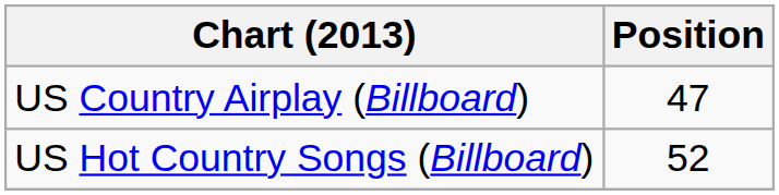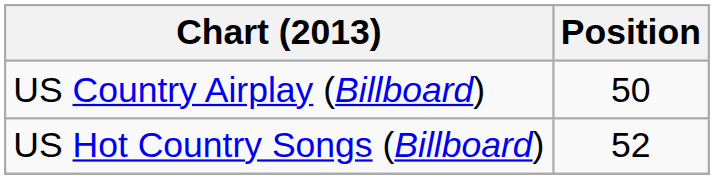 <table class="wikitable sortable">
 <tr>
 <th scope="col">Chart (2013)</th>
 <th scope="col">Position</th>
 </tr>
 <tr>
 <td>US <a href='#'>Country Airplay</a> (<em><a href='#'>Billboard</a></em>)</td>
-<td align="center">47</td>
+<td align="center">50</td>
 </tr>
 <tr>
 <td>US <a href='#'>Hot Country Songs</a> (<em><a href='#'>Billboard</a></em>)</td>
 <td align="center">52</td>
 </tr>
 <tr>
 </tr>
 </table>
